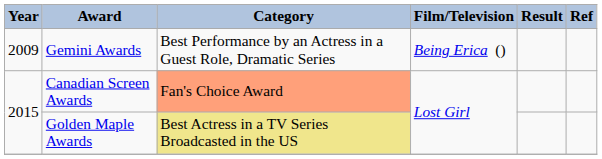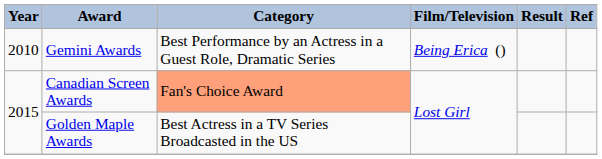 <table class="wikitable" style="width:99%;">
 <tr style="text-align:center;">
 <th style="background:#B0C4DE;">Year</th>
 <th style="background:#B0C4DE;">Award</th>
 <th style="background:#B0C4DE;">Category</th>
 <th style="background:#B0C4DE;">Film/Television</th>
 <th style="background:#B0C4DE;">Result</th>
 <th style="background:#B0C4DE;">Ref</th>
 </tr>
 <tr>
-<td>2009</td>
+<td>2010</td>
 <td><a href='#'>Gemini Awards</a></td>
 <td>Best Performance by an Actress in a Guest Role, Dramatic Series</td>
 <td><em><a href='#'>Being Erica</a></em>  ()</td>
 <td></td>
 <td style="text-align:center;"></td>
 </tr>
 <tr>
 <td rowspan="2">2015</td>
 <td><a href='#'>Canadian Screen Awards</a></td>
 <td style="background: lightsalmon;">Fan's Choice Award</td>
 <td rowspan="2"><em><a href='#'>Lost Girl</a></em></td>
 <td></td>
 <td style="text-align:center;"></td>
 </tr>
 <tr>
 <td><a href='#'>Golden Maple Awards</a></td>
-<td style="background: khaki;">Best Actress in a TV Series Broadcasted in the US</td>
+<td>Best Actress in a TV Series Broadcasted in the US</td>
 <td></td>
 <td style="text-align:center;"></td>
 </tr>
 <tr>
 </tr>
 </table>
